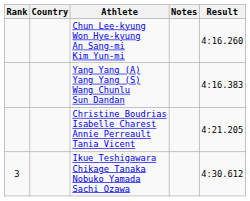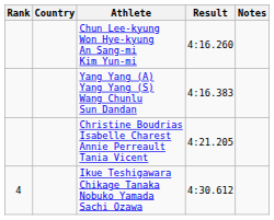 <table class="wikitable" style="text-align:center">
 <tr>
 <th>Rank</th>
 <th>Country</th>
 <th>Athlete</th>
+<th>Result</th>
 <th>Notes</th>
-<th>Result</th>
 </tr>
 <tr>
 <td></td>
 <td align=left></td>
 <td align=left><a href='#'>Chun Lee-kyung</a> <br> <a href='#'>Won Hye-kyung</a> <br> <a href='#'>An Sang-mi</a> <br> <a href='#'>Kim Yun-mi</a></td>
+<td>4:16.260</td>
 <td></td>
-<td>4:16.260</td>
 </tr>
 <tr>
 <td></td>
 <td align=left></td>
 <td align=left><a href='#'>Yang Yang (A)</a> <br> <a href='#'>Yang Yang (S)</a> <br> <a href='#'>Wang Chunlu</a> <br> <a href='#'>Sun Dandan</a></td>
+<td>4:16.383</td>
 <td></td>
-<td>4:16.383</td>
 </tr>
 <tr>
 <td></td>
 <td align=left></td>
 <td align=left><a href='#'>Christine Boudrias</a> <br> <a href='#'>Isabelle Charest</a> <br> <a href='#'>Annie Perreault</a> <br> <a href='#'>Tania Vicent</a></td>
+<td>4:21.205</td>
 <td></td>
-<td>4:21.205</td>
 </tr>
 <tr>
-<td>3</td>
+<td>4</td>
 <td align=left></td>
 <td align=left><a href='#'>Ikue Teshigawara</a> <br> <a href='#'>Chikage Tanaka</a> <br> <a href='#'>Nobuko Yamada</a> <br> <a href='#'>Sachi Ozawa</a></td>
+<td>4:30.612</td>
 <td></td>
-<td>4:30.612</td>
 </tr>
 </table>
